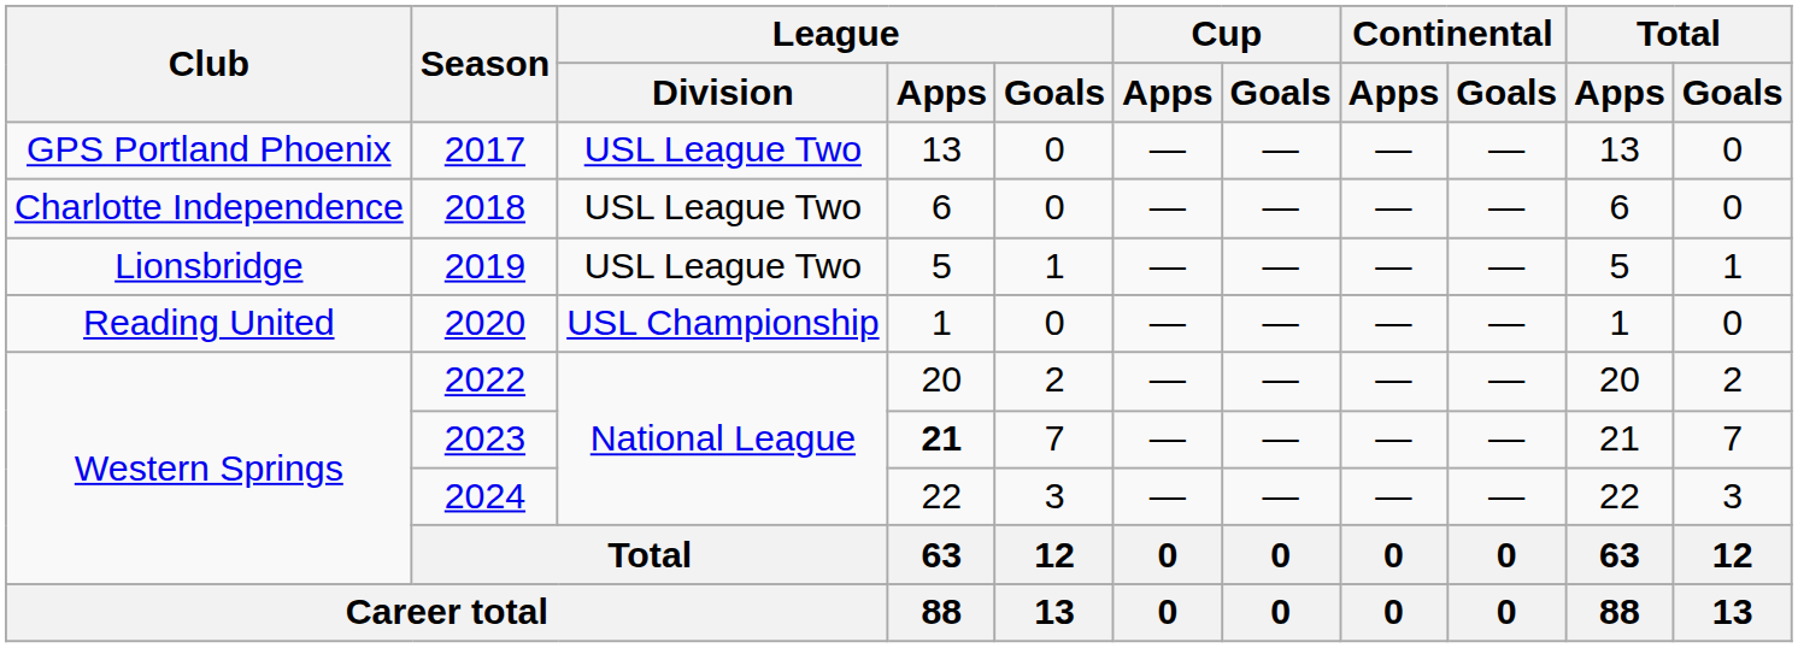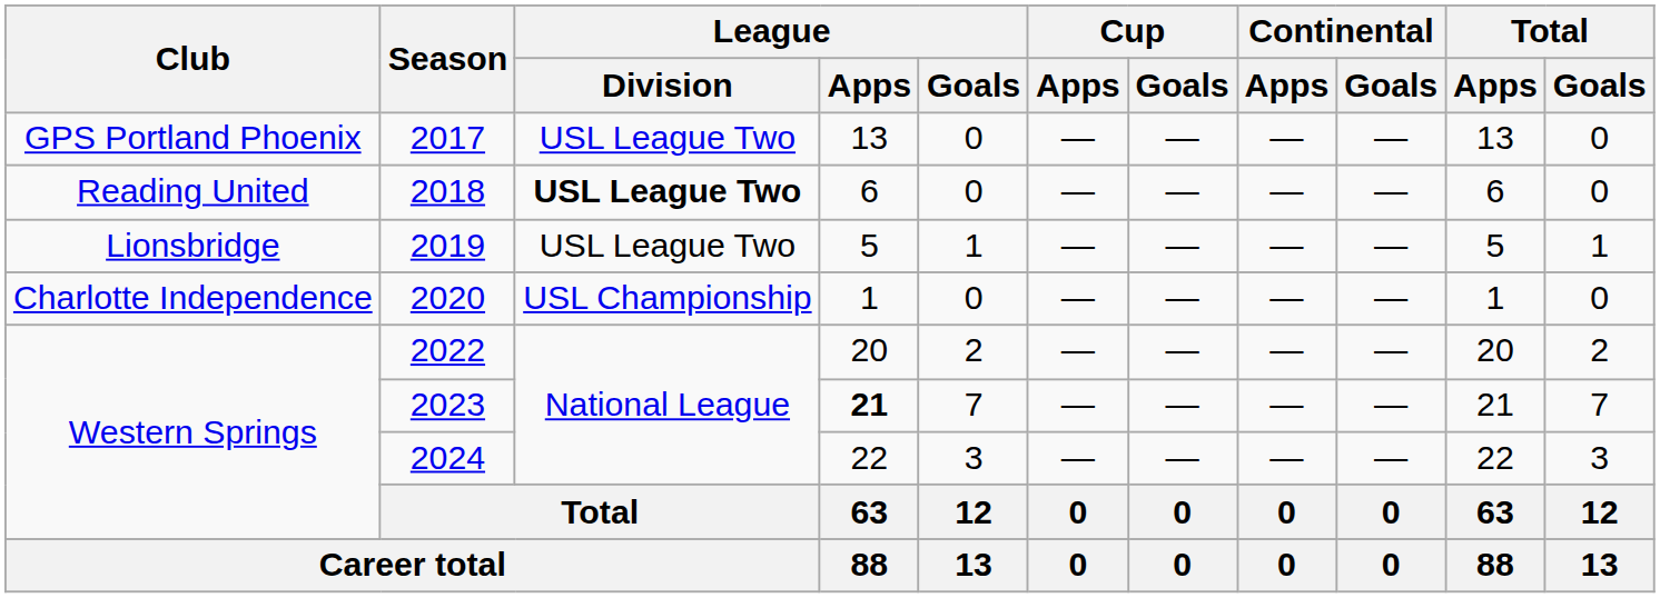 <table class=wikitable style=text-align:center>
 <tr>
 <th rowspan=2>Club</th>
 <th rowspan=2>Season</th>
 <th colspan=3>League</th>
 <th colspan=2>Cup</th>
 <th colspan=2>Continental</th>
 <th colspan=2>Total</th>
 </tr>
 <tr>
 <th>Division</th>
 <th>Apps</th>
 <th>Goals</th>
 <th>Apps</th>
 <th>Goals</th>
 <th>Apps</th>
 <th>Goals</th>
 <th>Apps</th>
 <th>Goals</th>
 </tr>
 <tr>
 <td rowspan=1><a href='#'>GPS Portland Phoenix</a></td>
 <td><a href='#'>2017</a></td>
 <td><a href='#'>USL League Two</a></td>
 <td>13</td>
 <td>0</td>
 <td>—</td>
 <td>—</td>
 <td>—</td>
 <td>—</td>
 <td>13</td>
 <td>0</td>
 </tr>
 <tr>
-<td rowspan=1><a href='#'>Charlotte Independence</a></td>
+<td rowspan=1><a href='#'>Reading United</a></td>
 <td><a href='#'>2018</a></td>
-<td>USL League Two</td>
+<td><strong>USL League Two</strong></td>
 <td>6</td>
 <td>0</td>
 <td>—</td>
 <td>—</td>
 <td>—</td>
 <td>—</td>
 <td>6</td>
 <td>0</td>
 </tr>
 <tr>
 <td rowspan=1><a href='#'>Lionsbridge</a></td>
 <td><a href='#'>2019</a></td>
 <td>USL League Two</td>
 <td>5</td>
 <td>1</td>
 <td>—</td>
 <td>—</td>
 <td>—</td>
 <td>—</td>
 <td>5</td>
 <td>1</td>
 </tr>
 <tr>
-<td rowspan=1><a href='#'>Reading United</a></td>
+<td rowspan=1><a href='#'>Charlotte Independence</a></td>
 <td><a href='#'>2020</a></td>
 <td><a href='#'>USL Championship</a></td>
 <td>1</td>
 <td>0</td>
 <td>—</td>
 <td>—</td>
 <td>—</td>
 <td>—</td>
 <td>1</td>
 <td>0</td>
 </tr>
 <tr>
 <td rowspan=4><a href='#'>Western Springs</a></td>
 <td><a href='#'>2022</a></td>
 <td rowspan=3><a href='#'>National League</a></td>
 <td>20</td>
 <td>2</td>
 <td>—</td>
 <td>—</td>
 <td>—</td>
 <td>—</td>
 <td>20</td>
 <td>2</td>
 </tr>
 <tr>
 <td><a href='#'>2023</a></td>
 <td><strong>21</strong></td>
 <td>7</td>
 <td>—</td>
 <td>—</td>
 <td>—</td>
 <td>—</td>
 <td>21</td>
 <td>7</td>
 </tr>
 <tr>
 <td><a href='#'>2024</a></td>
 <td>22</td>
 <td>3</td>
 <td>—</td>
 <td>—</td>
 <td>—</td>
 <td>—</td>
 <td>22</td>
 <td>3</td>
 </tr>
 <tr>
 <th colspan=2>Total</th>
 <th>63</th>
 <th>12</th>
 <th>0</th>
 <th>0</th>
 <th>0</th>
 <th>0</th>
 <th>63</th>
 <th>12</th>
 </tr>
 <tr>
 <th colspan=3>Career total</th>
 <th>88</th>
 <th>13</th>
 <th>0</th>
 <th>0</th>
 <th>0</th>
 <th>0</th>
 <th>88</th>
 <th>13</th>
 </tr>
 </table>
